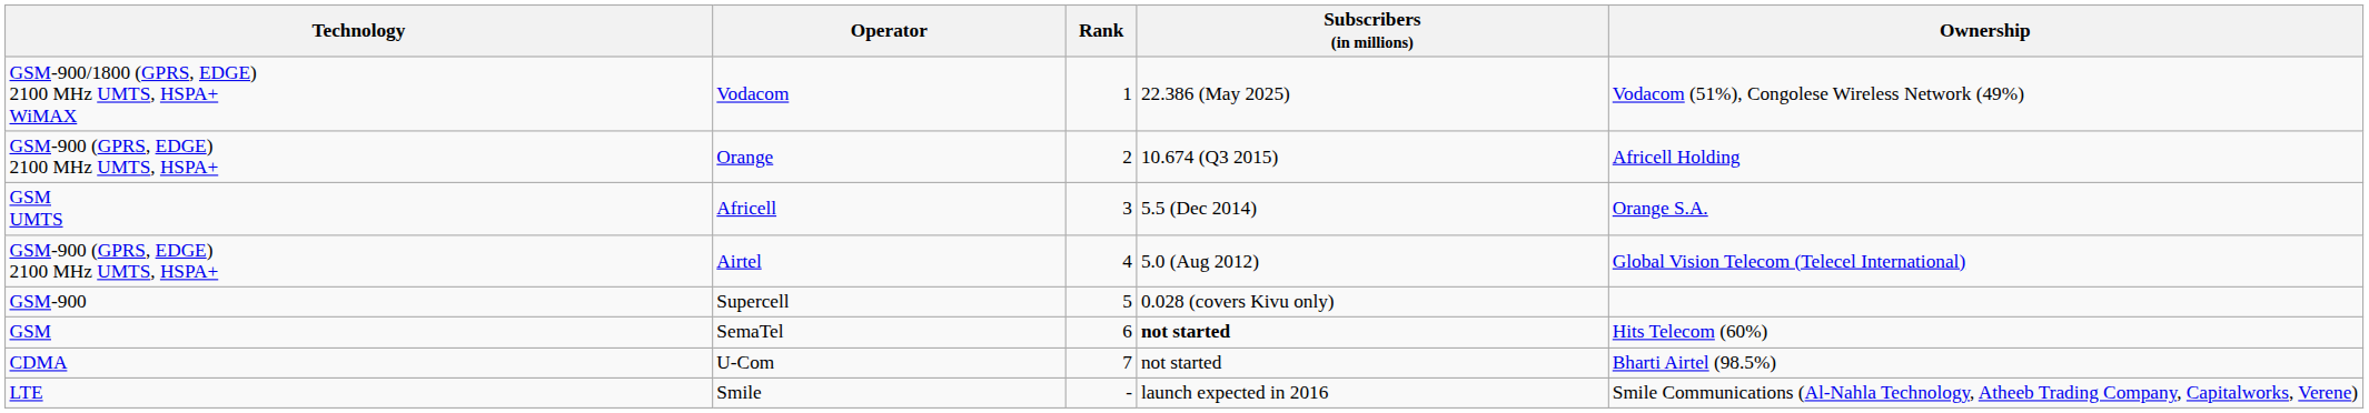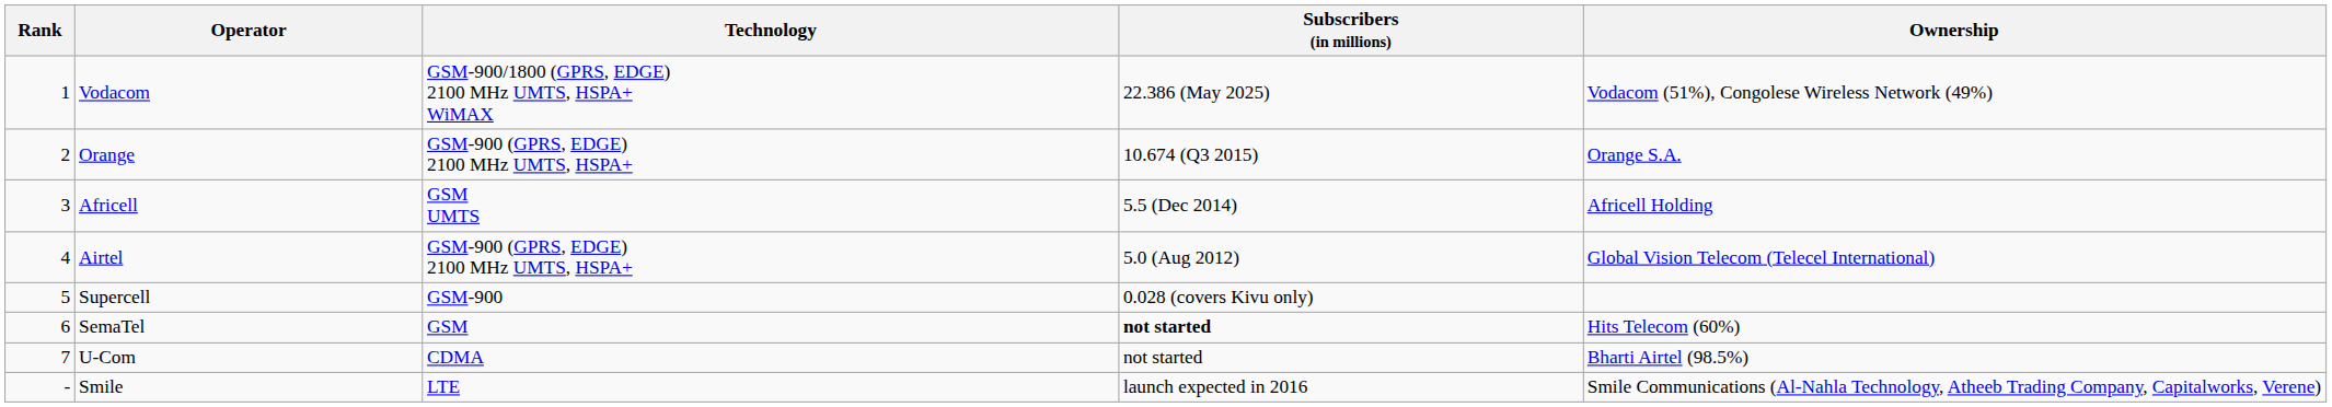 <table class="wikitable">
 <tr>
+<th style="width:3%;">Rank</th>
+<th style="width:15%;">Operator</th>
 <th style="width:30%;">Technology</th>
-<th style="width:15%;">Operator</th>
-<th style="width:3%;">Rank</th>
 <th style="width:20%;">Subscribers<br><small>(in millions)</small></th>
 <th style="width:32%;">Ownership</th>
 </tr>
 <tr>
+<td align=right>1</td>
+<td><a href='#'>Vodacom</a></td>
 <td><a href='#'>GSM</a>-900/1800 (<a href='#'>GPRS</a>, <a href='#'>EDGE</a>)<br>2100 MHz <a href='#'>UMTS</a>, <a href='#'>HSPA+</a><br> <a href='#'>WiMAX</a></td>
-<td><a href='#'>Vodacom</a></td>
-<td align=right>1</td>
 <td>22.386 (May 2025)</td>
 <td><a href='#'>Vodacom</a> (51%), Congolese Wireless Network (49%)</td>
 </tr>
 <tr>
+<td align=right>2</td>
+<td><a href='#'>Orange</a></td>
 <td><a href='#'>GSM</a>-900 (<a href='#'>GPRS</a>, <a href='#'>EDGE</a>)<br>2100 MHz <a href='#'>UMTS</a>, <a href='#'>HSPA+</a></td>
-<td><a href='#'>Orange</a></td>
-<td align=right>2</td>
 <td>10.674 (Q3 2015)</td>
+<td><a href='#'>Orange S.A.</a></td>
+</tr>
+<tr>
+<td align=right>3</td>
+<td><a href='#'>Africell</a></td>
+<td><a href='#'>GSM</a><br> <a href='#'>UMTS</a></td>
+<td>5.5 (Dec 2014)</td>
 <td><a href='#'>Africell Holding</a></td>
 </tr>
 <tr>
-<td><a href='#'>GSM</a><br> <a href='#'>UMTS</a></td>
-<td><a href='#'>Africell</a></td>
-<td align=right>3</td>
-<td>5.5 (Dec 2014)</td>
-<td><a href='#'>Orange S.A.</a></td>
-</tr>
-<tr>
+<td align=right>4</td>
+<td><a href='#'>Airtel</a></td>
 <td><a href='#'>GSM</a>-900 (<a href='#'>GPRS</a>, <a href='#'>EDGE</a>)<br>2100 MHz <a href='#'>UMTS</a>, <a href='#'>HSPA+</a></td>
-<td><a href='#'>Airtel</a></td>
-<td align=right>4</td>
 <td>5.0 (Aug 2012)</td>
 <td><a href='#'>Global Vision Telecom (Telecel International)</a></td>
 </tr>
 <tr>
+<td align=right>5</td>
+<td>Supercell</td>
 <td><a href='#'>GSM</a>-900</td>
-<td>Supercell</td>
-<td align=right>5</td>
 <td>0.028 (covers Kivu only)</td>
 <td></td>
 </tr>
 <tr>
+<td align=right>6</td>
+<td>SemaTel</td>
 <td><a href='#'>GSM</a></td>
-<td>SemaTel</td>
-<td align=right>6</td>
 <td><strong>not started</strong></td>
 <td><a href='#'>Hits Telecom</a> (60%)</td>
 </tr>
 <tr>
+<td align=right>7</td>
+<td>U-Com</td>
 <td><a href='#'>CDMA</a></td>
-<td>U-Com</td>
-<td align=right>7</td>
 <td>not started</td>
 <td><a href='#'>Bharti Airtel</a> (98.5%)</td>
 </tr>
 <tr>
+<td align=right>-</td>
+<td>Smile</td>
 <td><a href='#'>LTE</a></td>
-<td>Smile</td>
-<td align=right>-</td>
 <td>launch expected in 2016 </td>
 <td>Smile Communications (<a href='#'>Al-Nahla Technology</a>, <a href='#'>Atheeb Trading Company</a>, <a href='#'>Capitalworks</a>, <a href='#'>Verene</a>) </td>
 </tr>
 </table>
